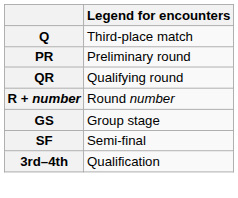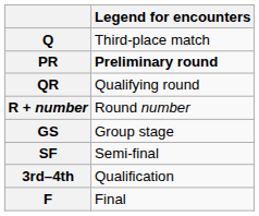 <table class="wikitable collapsible" style="font-size: 90%">
 <tr>
 <th></th>
 <th>Legend for encounters</th>
 </tr>
 <tr>
 <th>Q</th>
 <td>Third-place match</td>
 </tr>
 <tr>
 <th>PR</th>
-<td>Preliminary round</td>
+<td><strong>Preliminary round</strong></td>
 </tr>
 <tr>
 <th>QR</th>
 <td>Qualifying round</td>
 </tr>
 <tr>
 <th>R + <em>number</em></th>
 <td>Round <em>number</em></td>
 </tr>
 <tr>
 <th>GS</th>
 <td>Group stage</td>
 </tr>
 <tr>
 <th>SF</th>
 <td>Semi-final</td>
 </tr>
 <tr>
 <th>3rd–4th</th>
 <td>Qualification</td>
 </tr>
+<tr>
+<th>F</th>
+<td>Final</td>
+</tr>
 </table>
